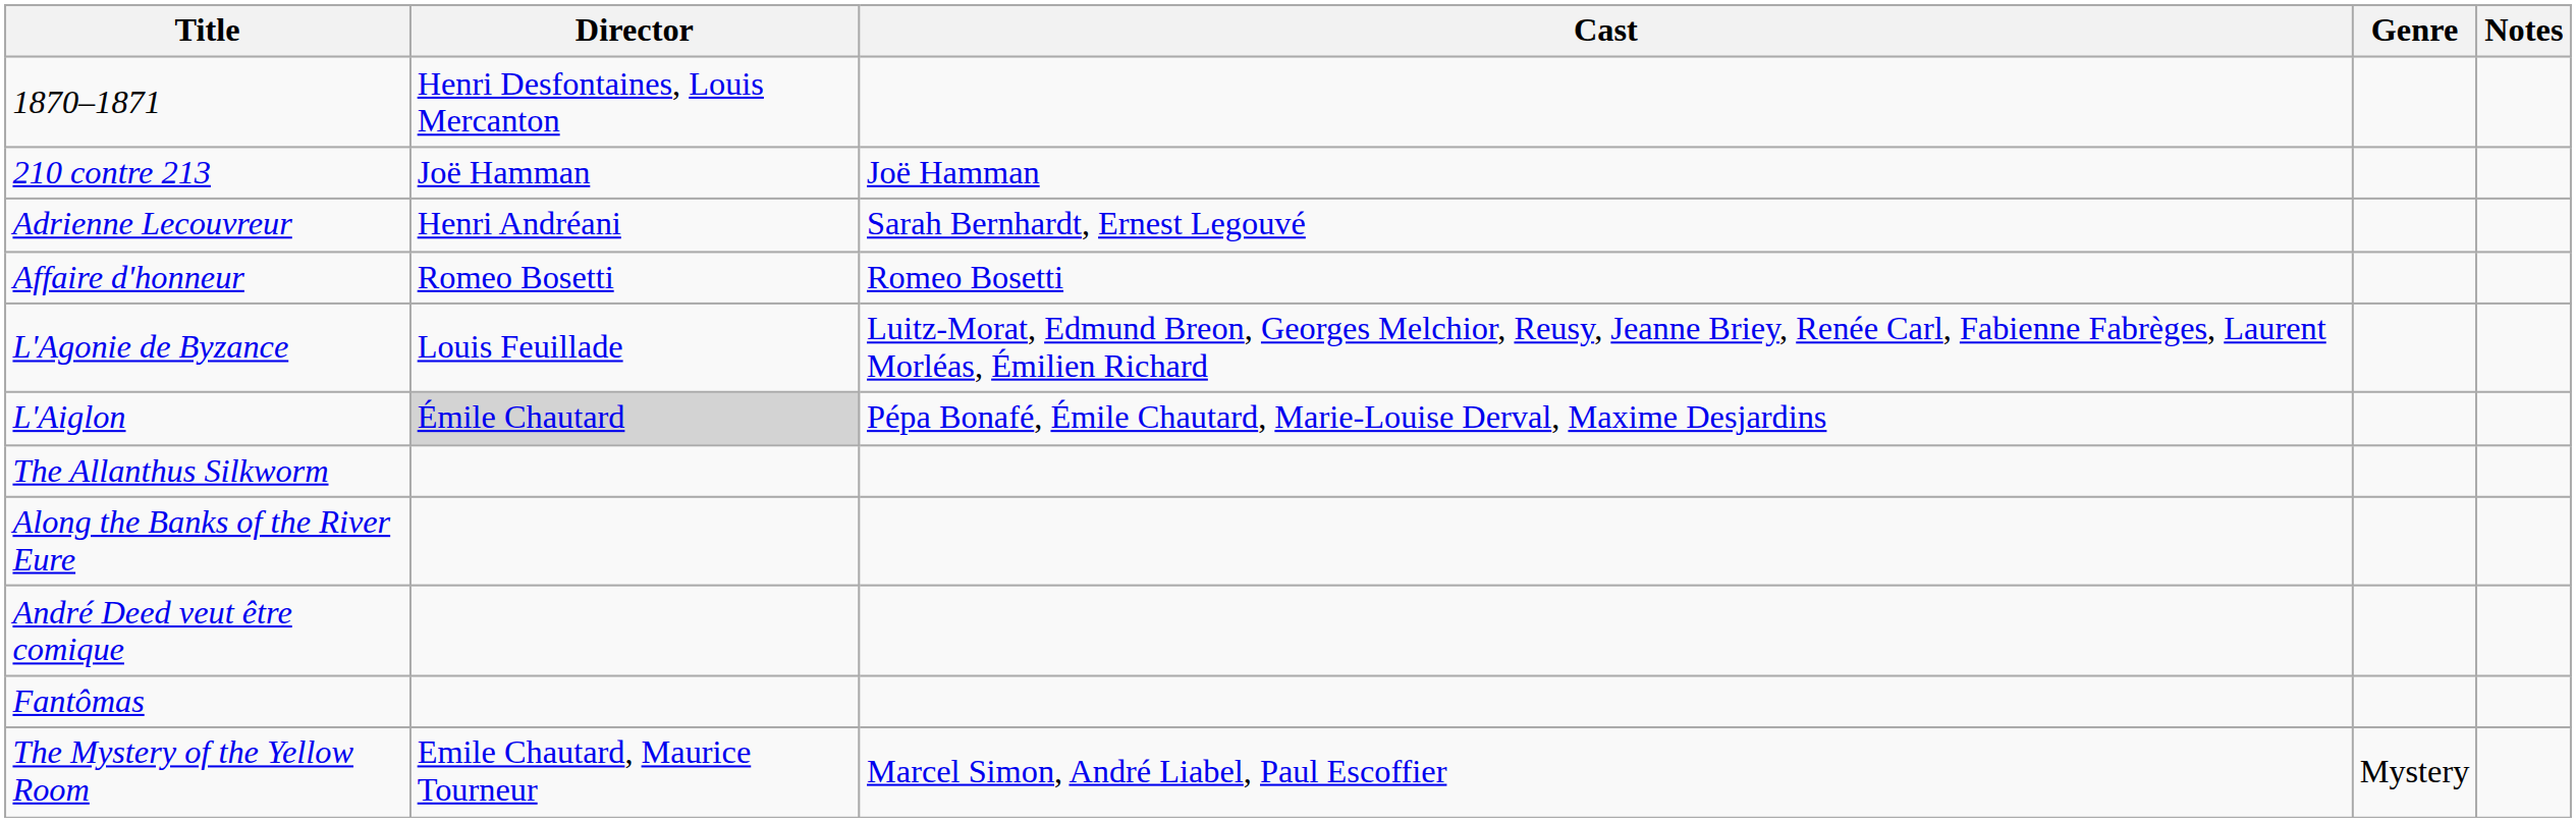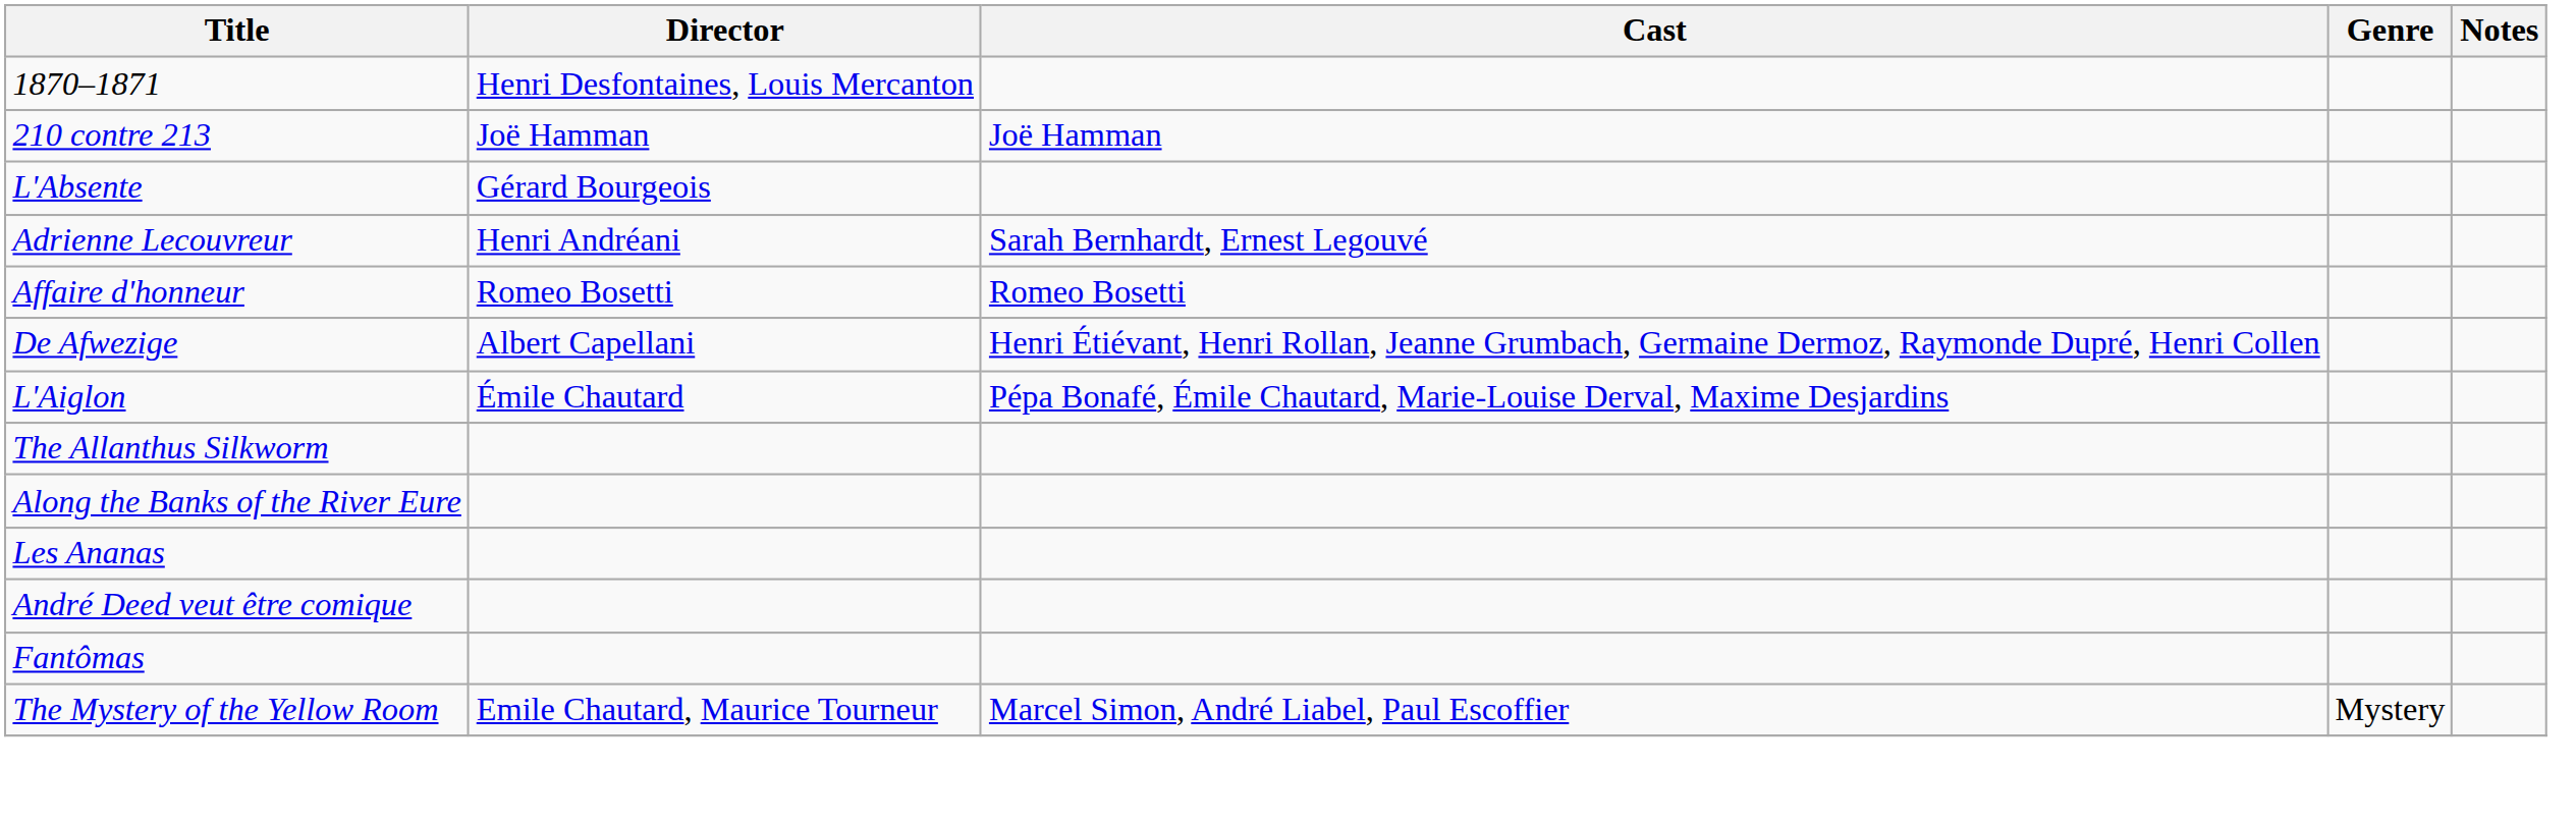 <table class="wikitable">
 <tr>
 <th>Title</th>
 <th>Director</th>
 <th>Cast</th>
 <th>Genre</th>
 <th>Notes</th>
 </tr>
 <tr>
 <td><em>1870–1871</em></td>
 <td><a href='#'>Henri Desfontaines</a>, <a href='#'>Louis Mercanton</a></td>
 <td></td>
 <td></td>
 <td></td>
 </tr>
 <tr>
 <td><em><a href='#'>210 contre 213</a></em></td>
 <td><a href='#'>Joë Hamman</a></td>
 <td><a href='#'>Joë Hamman</a></td>
 <td></td>
 <td></td>
 </tr>
 <tr>
+<td><em><a href='#'>L'Absente</a></em></td>
+<td><a href='#'>Gérard Bourgeois</a></td>
+<td></td>
+<td></td>
+<td></td>
+</tr>
+<tr>
 <td><em><a href='#'>Adrienne Lecouvreur</a></em></td>
 <td><a href='#'>Henri Andréani</a></td>
 <td><a href='#'>Sarah Bernhardt</a>, <a href='#'>Ernest Legouvé</a></td>
 <td></td>
 <td></td>
 </tr>
 <tr>
 <td><em><a href='#'>Affaire d'honneur</a></em></td>
 <td><a href='#'>Romeo Bosetti</a></td>
 <td><a href='#'>Romeo Bosetti</a></td>
 <td></td>
 <td></td>
 </tr>
 <tr>
-<td><em><a href='#'>L'Agonie de Byzance</a></em></td>
-<td><a href='#'>Louis Feuillade</a></td>
-<td><a href='#'>Luitz-Morat</a>, <a href='#'>Edmund Breon</a>, <a href='#'>Georges Melchior</a>, <a href='#'>Reusy</a>, <a href='#'>Jeanne Briey</a>, <a href='#'>Renée Carl</a>, <a href='#'>Fabienne Fabrèges</a>, <a href='#'>Laurent Morléas</a>, <a href='#'>Émilien Richard</a></td>
+<td><em><a href='#'>De Afwezige</a></em></td>
+<td><a href='#'>Albert Capellani</a></td>
+<td><a href='#'>Henri Étiévant</a>, <a href='#'>Henri Rollan</a>, <a href='#'>Jeanne Grumbach</a>, <a href='#'>Germaine Dermoz</a>, <a href='#'>Raymonde Dupré</a>, <a href='#'>Henri Collen</a></td>
 <td></td>
 <td></td>
 </tr>
 <tr>
 <td><em><a href='#'>L'Aiglon</a></em></td>
-<td style="background: lightgrey;"><a href='#'>Émile Chautard</a></td>
+<td><a href='#'>Émile Chautard</a></td>
 <td><a href='#'>Pépa Bonafé</a>, <a href='#'>Émile Chautard</a>, <a href='#'>Marie-Louise Derval</a>, <a href='#'>Maxime Desjardins</a></td>
 <td></td>
 <td></td>
 </tr>
 <tr>
 <td><em><a href='#'>The Allanthus Silkworm</a></em></td>
 <td></td>
 <td></td>
 <td></td>
 <td></td>
 </tr>
 <tr>
 <td><em><a href='#'>Along the Banks of the River Eure</a></em></td>
+<td></td>
+<td></td>
+<td></td>
+<td></td>
+</tr>
+<tr>
+<td><em><a href='#'>Les Ananas</a></em></td>
 <td></td>
 <td></td>
 <td></td>
 <td></td>
 </tr>
 <tr>
 <td><em><a href='#'>André Deed veut être comique</a></em></td>
 <td></td>
 <td></td>
 <td></td>
 <td></td>
 </tr>
 <tr>
 <td><em><a href='#'>Fantômas</a></em></td>
 <td></td>
 <td></td>
 <td></td>
 <td></td>
 </tr>
 <tr>
 <td><em><a href='#'>The Mystery of the Yellow Room</a></em></td>
 <td><a href='#'>Emile Chautard</a>, <a href='#'>Maurice Tourneur</a></td>
 <td><a href='#'>Marcel Simon</a>, <a href='#'>André Liabel</a>, <a href='#'>Paul Escoffier</a></td>
 <td>Mystery</td>
 <td></td>
 </tr>
 <tr>
 </tr>
 </table>
